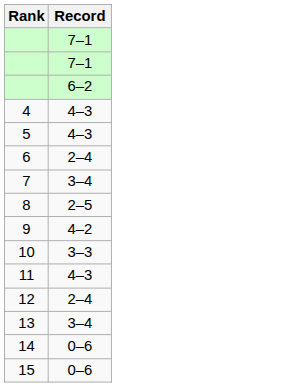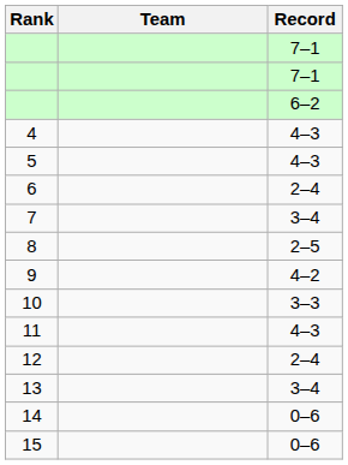 <table class="wikitable" style="text-align: center;">
 <tr>
 <th width=40>Rank</th>
+<th width=180>Team</th>
 <th width=60>Record</th>
 </tr>
 <tr bgcolor="#ccffcc">
 <td></td>
+<td align="left"></td>
 <td>7–1</td>
 </tr>
 <tr bgcolor="#ccffcc">
 <td></td>
+<td align="left"></td>
 <td>7–1</td>
 </tr>
 <tr bgcolor="#ccffcc">
 <td></td>
+<td align="left"></td>
 <td>6–2</td>
 </tr>
 <tr>
 <td>4</td>
+<td align="left"></td>
 <td>4–3</td>
 </tr>
 <tr>
 <td>5</td>
+<td align="left"></td>
 <td>4–3</td>
 </tr>
 <tr>
 <td>6</td>
+<td align="left"></td>
 <td>2–4</td>
 </tr>
 <tr>
 <td>7</td>
+<td align="left"></td>
 <td>3–4</td>
 </tr>
 <tr>
 <td>8</td>
+<td align="left"></td>
 <td>2–5</td>
 </tr>
 <tr>
 <td>9</td>
+<td align="left"></td>
 <td>4–2</td>
 </tr>
 <tr>
 <td>10</td>
+<td align="left"></td>
 <td>3–3</td>
 </tr>
 <tr>
 <td>11</td>
+<td align="left"></td>
 <td>4–3</td>
 </tr>
 <tr>
 <td>12</td>
+<td align="left"></td>
 <td>2–4</td>
 </tr>
 <tr>
 <td>13</td>
+<td align="left"></td>
 <td>3–4</td>
 </tr>
 <tr>
 <td>14</td>
+<td align="left"></td>
 <td>0–6</td>
 </tr>
 <tr>
 <td>15</td>
+<td align="left"></td>
 <td>0–6</td>
 </tr>
 </table>
